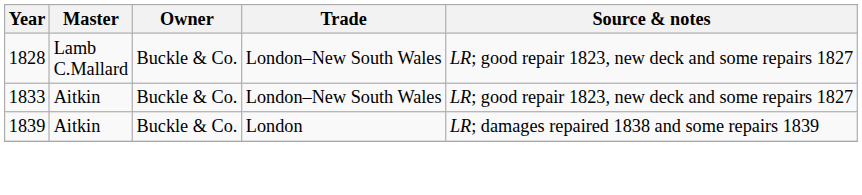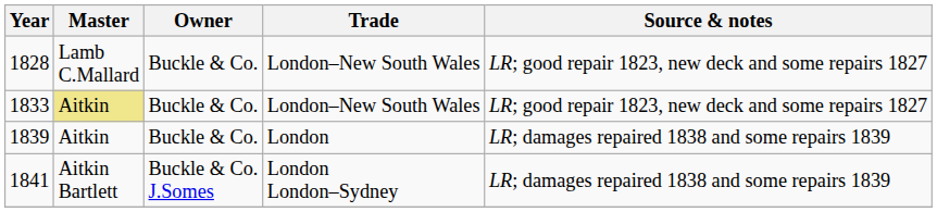 <table class=" wikitable">
 <tr>
 <th>Year</th>
 <th>Master</th>
 <th>Owner</th>
 <th>Trade</th>
 <th>Source & notes</th>
 </tr>
 <tr>
 <td>1828</td>
 <td>Lamb<br>C.Mallard</td>
 <td>Buckle & Co.</td>
 <td>London–New South Wales</td>
 <td><em>LR</em>; good repair 1823, new deck and some repairs 1827</td>
 </tr>
 <tr>
 <td>1833</td>
-<td>Aitkin</td>
+<td style="background: khaki;">Aitkin</td>
 <td>Buckle & Co.</td>
 <td>London–New South Wales</td>
 <td><em>LR</em>; good repair 1823, new deck and some repairs 1827</td>
 </tr>
 <tr>
 <td>1839</td>
 <td>Aitkin</td>
 <td>Buckle & Co.</td>
 <td>London</td>
 <td><em>LR</em>; damages repaired 1838 and some repairs 1839</td>
 </tr>
 <tr>
+<td>1841</td>
+<td>Aitkin<br>Bartlett</td>
+<td>Buckle & Co.<br><a href='#'>J.Somes</a></td>
+<td>London<br>London–Sydney</td>
+<td><em>LR</em>; damages repaired 1838 and some repairs 1839</td>
+</tr>
+<tr>
 </tr>
 </table>
